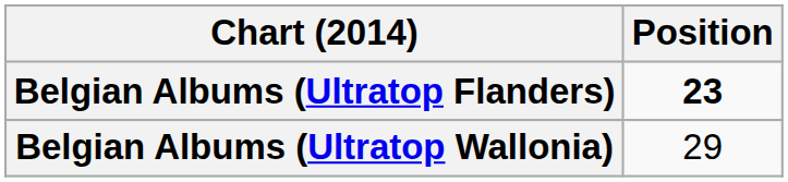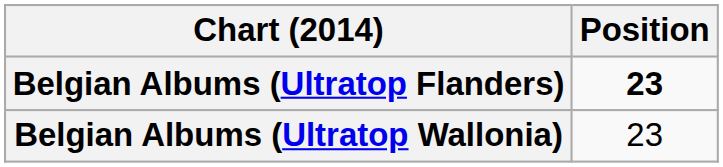 <table class="wikitable sortable plainrowheaders" style="text-align:center">
 <tr>
 <th scope="col">Chart (2014)</th>
 <th scope="col">Position</th>
 </tr>
 <tr>
 <th scope="row">Belgian Albums (<a href='#'>Ultratop</a> Flanders)</th>
 <td><strong>23</strong></td>
 </tr>
 <tr>
 <th scope="row">Belgian Albums (<a href='#'>Ultratop</a> Wallonia)</th>
-<td>29</td>
+<td>23</td>
 </tr>
 </table>
